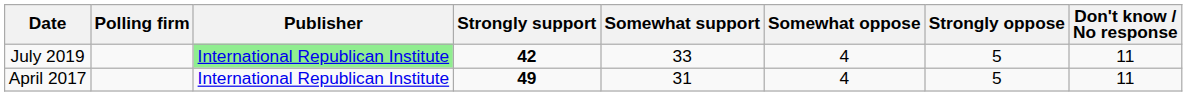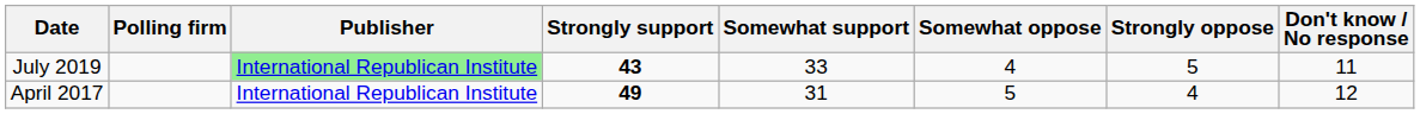 <table class="wikitable sortable" style="text-align:center; font-size:90%; line-height:13px">
 <tr>
 <th>Date</th>
 <th>Polling firm</th>
 <th>Publisher</th>
 <th>Strongly support</th>
 <th>Somewhat support</th>
 <th>Somewhat oppose</th>
 <th>Strongly oppose</th>
 <th>Don't know /<br>No response</th>
 </tr>
 <tr>
 <td data-sort-value="2020-03-13">July 2019</td>
 <td></td>
 <td style="background: lightgreen;"><a href='#'>International Republican Institute</a></td>
-<td 31><strong>42</strong></td>
+<td 31><strong>43</strong></td>
 <td>33</td>
 <td>4</td>
 <td>5</td>
 <td>11</td>
 </tr>
 <tr>
 <td>April 2017</td>
 <td></td>
 <td><a href='#'>International Republican Institute</a></td>
 <td><strong>49</strong></td>
 <td>31</td>
+<td>5</td>
 <td>4</td>
-<td>5</td>
-<td>11</td>
+<td>12</td>
 </tr>
 </table>
